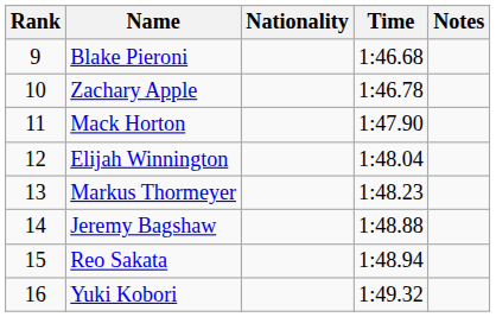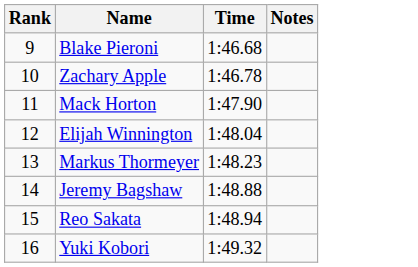 <table class="wikitable sortable" style="text-align:center">
 <tr>
 <th>Rank</th>
 <th>Name</th>
-<th>Nationality</th>
 <th>Time</th>
 <th>Notes</th>
 </tr>
 <tr>
 <td>9</td>
 <td align=left><a href='#'>Blake Pieroni</a></td>
-<td align=left></td>
 <td>1:46.68</td>
 <td></td>
 </tr>
 <tr>
 <td>10</td>
 <td align=left><a href='#'>Zachary Apple</a></td>
-<td align=left></td>
 <td>1:46.78</td>
 <td></td>
 </tr>
 <tr>
 <td>11</td>
 <td align=left><a href='#'>Mack Horton</a></td>
-<td align=left></td>
 <td>1:47.90</td>
 <td></td>
 </tr>
 <tr>
 <td>12</td>
 <td align=left><a href='#'>Elijah Winnington</a></td>
-<td align=left></td>
 <td>1:48.04</td>
 <td></td>
 </tr>
 <tr>
 <td>13</td>
 <td align=left><a href='#'>Markus Thormeyer</a></td>
-<td align=left></td>
 <td>1:48.23</td>
 <td></td>
 </tr>
 <tr>
 <td>14</td>
 <td align=left><a href='#'>Jeremy Bagshaw</a></td>
-<td align=left></td>
 <td>1:48.88</td>
 <td></td>
 </tr>
 <tr>
 <td>15</td>
 <td align=left><a href='#'>Reo Sakata</a></td>
-<td align=left></td>
 <td>1:48.94</td>
 <td></td>
 </tr>
 <tr>
 <td>16</td>
 <td align=left><a href='#'>Yuki Kobori</a></td>
-<td align=left></td>
 <td>1:49.32</td>
 <td></td>
 </tr>
 </table>
